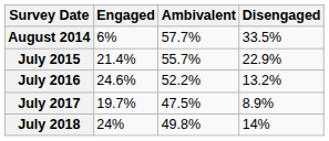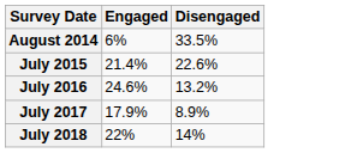 <table class="wikitable">
 <tr>
 <th>Survey Date</th>
 <th>Engaged</th>
-<th>Ambivalent</th>
 <th>Disengaged</th>
 </tr>
 <tr>
 <th>August 2014</th>
 <td>6%</td>
-<td>57.7%</td>
 <td>33.5%</td>
 </tr>
 <tr>
 <th>July 2015</th>
 <td>21.4%</td>
-<td>55.7%</td>
-<td>22.9%</td>
+<td>22.6%</td>
 </tr>
 <tr>
 <th>July 2016</th>
 <td>24.6%</td>
-<td>52.2%</td>
 <td>13.2%</td>
 </tr>
 <tr>
 <th>July 2017</th>
-<td>19.7%</td>
-<td>47.5%</td>
+<td>17.9%</td>
 <td>8.9%</td>
 </tr>
 <tr>
 <th>July 2018</th>
-<td>24%</td>
-<td>49.8%</td>
+<td>22%</td>
 <td>14%</td>
 </tr>
 </table>
